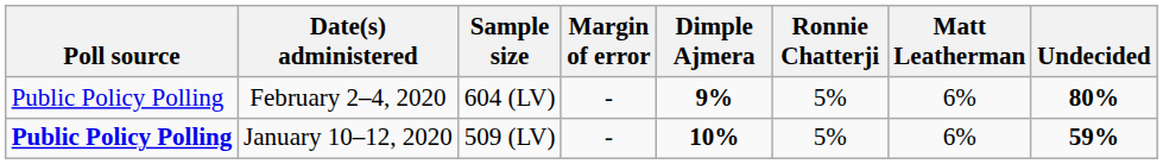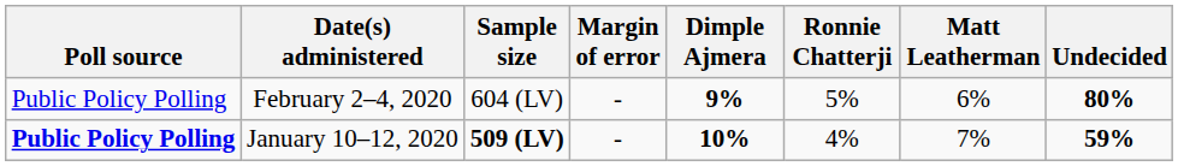 <table class="wikitable" style="font-size:90%;text-align:center;">
 <tr valign=bottom>
 <th>Poll source</th>
 <th>Date(s)<br>administered</th>
 <th>Sample<br>size</th>
 <th>Margin<br>of error</th>
 <th style="width:60px;">Dimple<br>Ajmera</th>
 <th style="width:60px;">Ronnie<br>Chatterji</th>
 <th style="width:60px;">Matt<br>Leatherman</th>
 <th>Undecided</th>
 </tr>
 <tr>
 <td style="text-align:left;"><a href='#'>Public Policy Polling</a></td>
 <td>February 2–4, 2020</td>
 <td>604 (LV)</td>
 <td>-</td>
 <td><strong>9%</strong></td>
 <td>5%</td>
 <td>6%</td>
 <td><strong>80%</strong></td>
 </tr>
 <tr>
 <td style="text-align:left;"><strong><a href='#'>Public Policy Polling</a></strong></td>
 <td>January 10–12, 2020</td>
-<td>509 (LV)</td>
+<td><strong>509 (LV)</strong></td>
 <td>-</td>
 <td><strong>10%</strong></td>
-<td>5%</td>
-<td>6%</td>
+<td>4%</td>
+<td>7%</td>
 <td><strong>59%</strong></td>
 </tr>
 </table>
